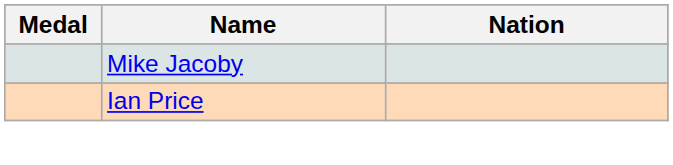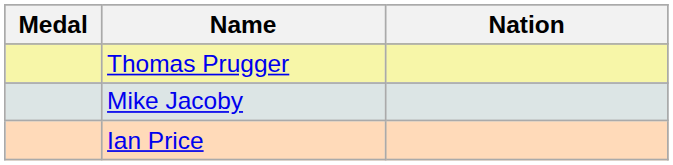 <table class=wikitable style="border:1px solid #AAAAAA;font-size:90%">
 <tr bgcolor="#E4E4E4">
 <th width=50>Medal</th>
 <th width=160>Name</th>
 <th width=160>Nation</th>
+</tr>
+<tr bgcolor="#F7F6A8">
+<td align="center"></td>
+<td><a href='#'>Thomas Prugger</a></td>
+<td></td>
 </tr>
 <tr bgcolor="#DCE5E5">
 <td align="center"></td>
 <td><a href='#'>Mike Jacoby</a></td>
 <td></td>
 </tr>
 <tr bgcolor="#FFDAB9">
 <td align="center"></td>
 <td><a href='#'>Ian Price</a></td>
 <td></td>
 </tr>
 </table>
